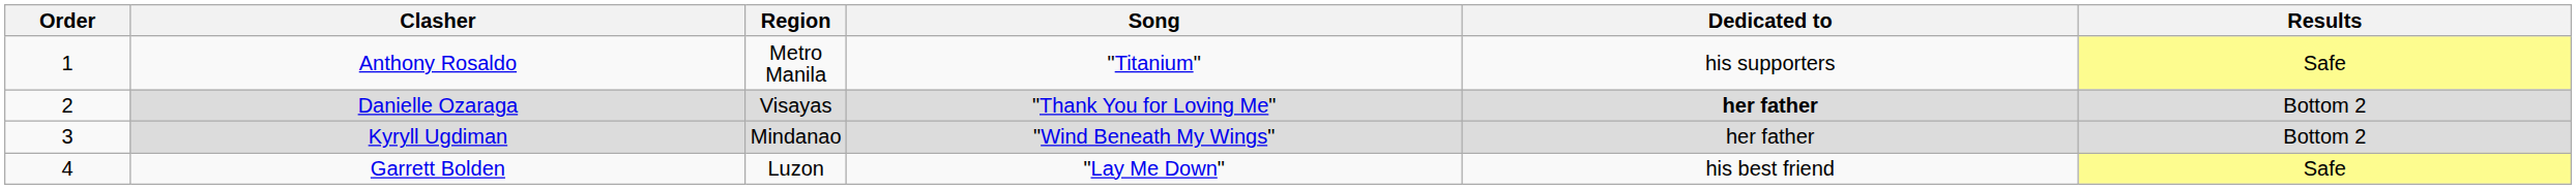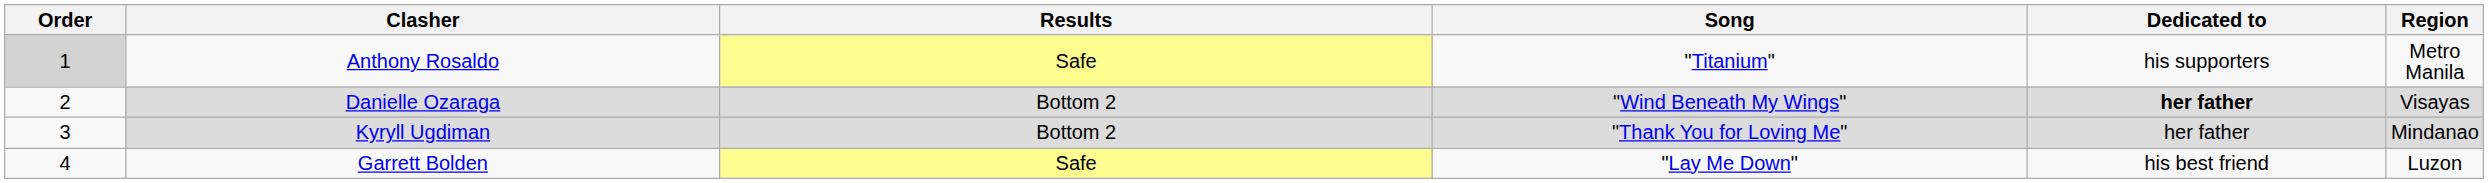 <table class="wikitable" style="text-align:center; line-height:17px; width:100%;">
 <tr>
 <th width="5%">Order</th>
 <th width="25%">Clasher</th>
-<th>Region</th>
+<th width="30%">Results</th>
 <th width="25%">Song</th>
 <th width="25%">Dedicated to</th>
-<th width="30%">Results</th>
+<th>Region</th>
 </tr>
 <tr>
-<td>1</td>
+<td style="background: lightgrey;">1</td>
 <td><a href='#'>Anthony Rosaldo</a></td>
-<td>Metro Manila</td>
+<td style="background:#fdfc8f;">Safe</td>
 <td>"<a href='#'>Titanium</a>"</td>
 <td>his supporters</td>
-<td style="background:#fdfc8f;">Safe</td>
+<td>Metro Manila</td>
 </tr>
 <tr>
 <td>2</td>
 <td style="background:#DCDCDC;"><a href='#'>Danielle Ozaraga</a></td>
+<td style="background:#DCDCDC;">Bottom 2</td>
+<td style="background:#DCDCDC;">"<a href='#'>Wind Beneath My Wings</a>"</td>
+<td style="background:#DCDCDC;"><strong>her father</strong></td>
 <td style="background:#DCDCDC;">Visayas</td>
-<td style="background:#DCDCDC;">"<a href='#'>Thank You for Loving Me</a>"</td>
-<td style="background:#DCDCDC;"><strong>her father</strong></td>
-<td style="background:#DCDCDC;">Bottom 2</td>
 </tr>
 <tr>
 <td>3</td>
 <td style="background:#DCDCDC;"><a href='#'>Kyryll Ugdiman</a></td>
+<td style="background:#DCDCDC;">Bottom 2</td>
+<td style="background:#DCDCDC;">"<a href='#'>Thank You for Loving Me</a>"</td>
+<td style="background:#DCDCDC;">her father</td>
 <td style="background:#DCDCDC;">Mindanao</td>
-<td style="background:#DCDCDC;">"<a href='#'>Wind Beneath My Wings</a>"</td>
-<td style="background:#DCDCDC;">her father</td>
-<td style="background:#DCDCDC;">Bottom 2</td>
 </tr>
 <tr>
 <td>4</td>
 <td><a href='#'>Garrett Bolden</a></td>
-<td>Luzon</td>
+<td style="background:#fdfc8f;">Safe</td>
 <td>"<a href='#'>Lay Me Down</a>"</td>
 <td>his best friend</td>
-<td style="background:#fdfc8f;">Safe</td>
+<td>Luzon</td>
 </tr>
 </table>
